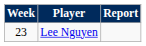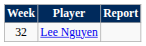 <table class=wikitable>
 <tr>
 <th style="background:#002A5C; color:white; text-align:center;">Week</th>
 <th style="background:#002A5C; color:white; text-align:center;">Player</th>
 <th style="background:#002A5C; color:white; text-align:center;">Report</th>
 </tr>
 <tr>
-<td style="text-align:center;">23</td>
+<td style="text-align:center;">32</td>
 <td> <a href='#'>Lee Nguyen</a></td>
 <td style="text-align:center;"></td>
 </tr>
 </table>
